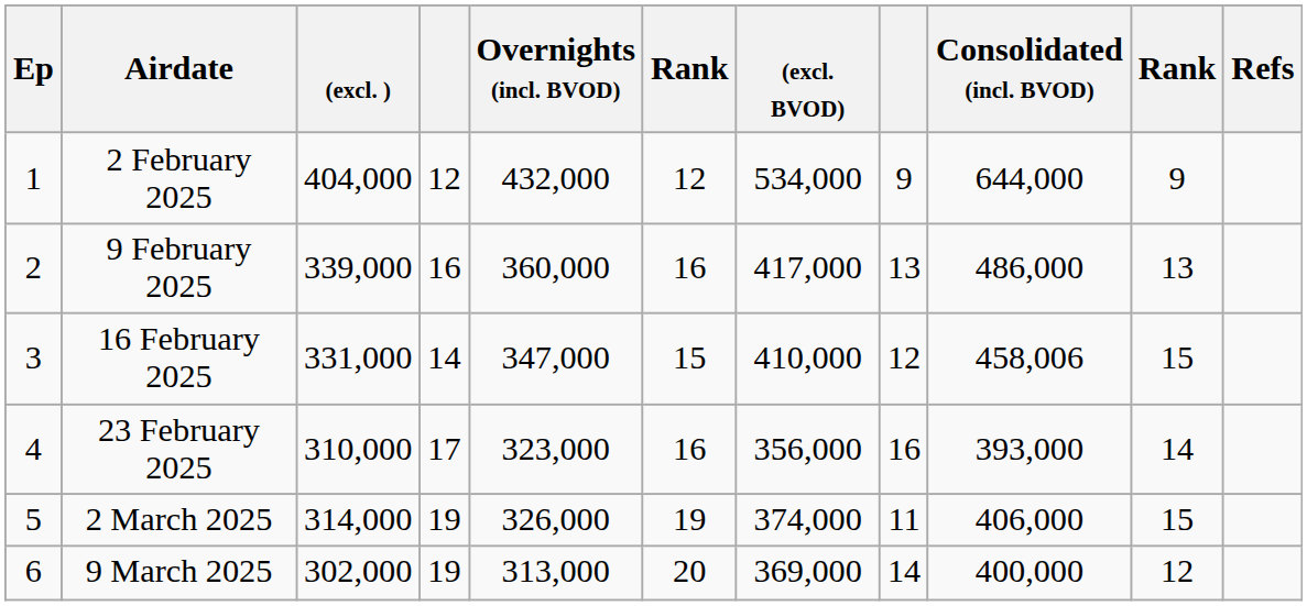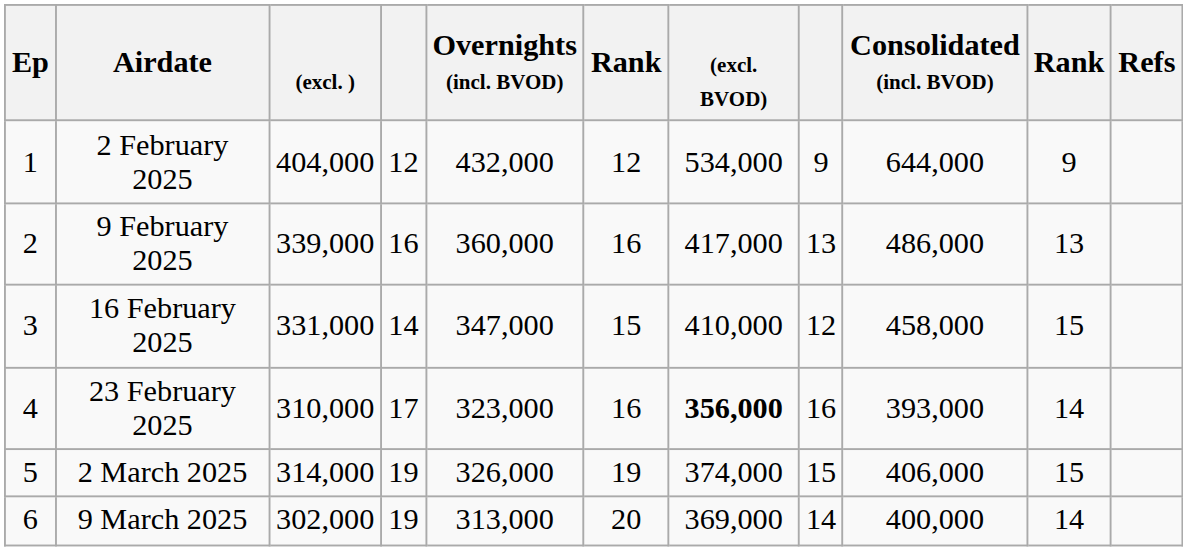 <table class="wikitable"; style=text-align:center; width=100%>
 <tr>
 <th>Ep</th>
 <th>Airdate</th>
 <th><br><small><small>(excl. )</small></small></th>
 <th></th>
 <th>Overnights<br><small><small>(incl. BVOD)</small></small></th>
 <th>Rank</th>
 <th><br><small><small>(excl. BVOD)</small></small></th>
 <th></th>
 <th>Consolidated<br><small><small>(incl. BVOD)</small></small></th>
 <th>Rank</th>
 <th>Refs</th>
 </tr>
 <tr>
 <td>1</td>
 <td>2 February 2025</td>
 <td>404,000</td>
 <td>12</td>
 <td>432,000</td>
 <td>12</td>
 <td>534,000</td>
 <td>9</td>
 <td>644,000</td>
 <td>9</td>
 <td></td>
 </tr>
 <tr>
 <td>2</td>
 <td>9 February 2025</td>
 <td>339,000</td>
 <td>16</td>
 <td>360,000</td>
 <td>16</td>
 <td>417,000</td>
 <td>13</td>
 <td>486,000</td>
 <td>13</td>
 <td></td>
 </tr>
 <tr>
 <td>3</td>
 <td>16 February 2025</td>
 <td>331,000</td>
 <td>14</td>
 <td>347,000</td>
 <td>15</td>
 <td>410,000</td>
 <td>12</td>
-<td>458,006</td>
+<td>458,000</td>
 <td>15</td>
 <td></td>
 </tr>
 <tr>
 <td>4</td>
 <td>23 February 2025</td>
 <td>310,000</td>
 <td>17</td>
 <td>323,000</td>
 <td>16</td>
-<td>356,000</td>
+<td><strong>356,000</strong></td>
 <td>16</td>
 <td>393,000</td>
 <td>14</td>
 <td></td>
 </tr>
 <tr>
 <td>5</td>
 <td>2 March 2025</td>
 <td>314,000</td>
 <td>19</td>
 <td>326,000</td>
 <td>19</td>
 <td>374,000</td>
-<td>11</td>
+<td>15</td>
 <td>406,000</td>
 <td>15</td>
 <td></td>
 </tr>
 <tr>
 <td>6</td>
 <td>9 March 2025</td>
 <td>302,000</td>
 <td>19</td>
 <td>313,000</td>
 <td>20</td>
 <td>369,000</td>
 <td>14</td>
 <td>400,000</td>
-<td>12</td>
+<td>14</td>
 <td></td>
 </tr>
 </table>
